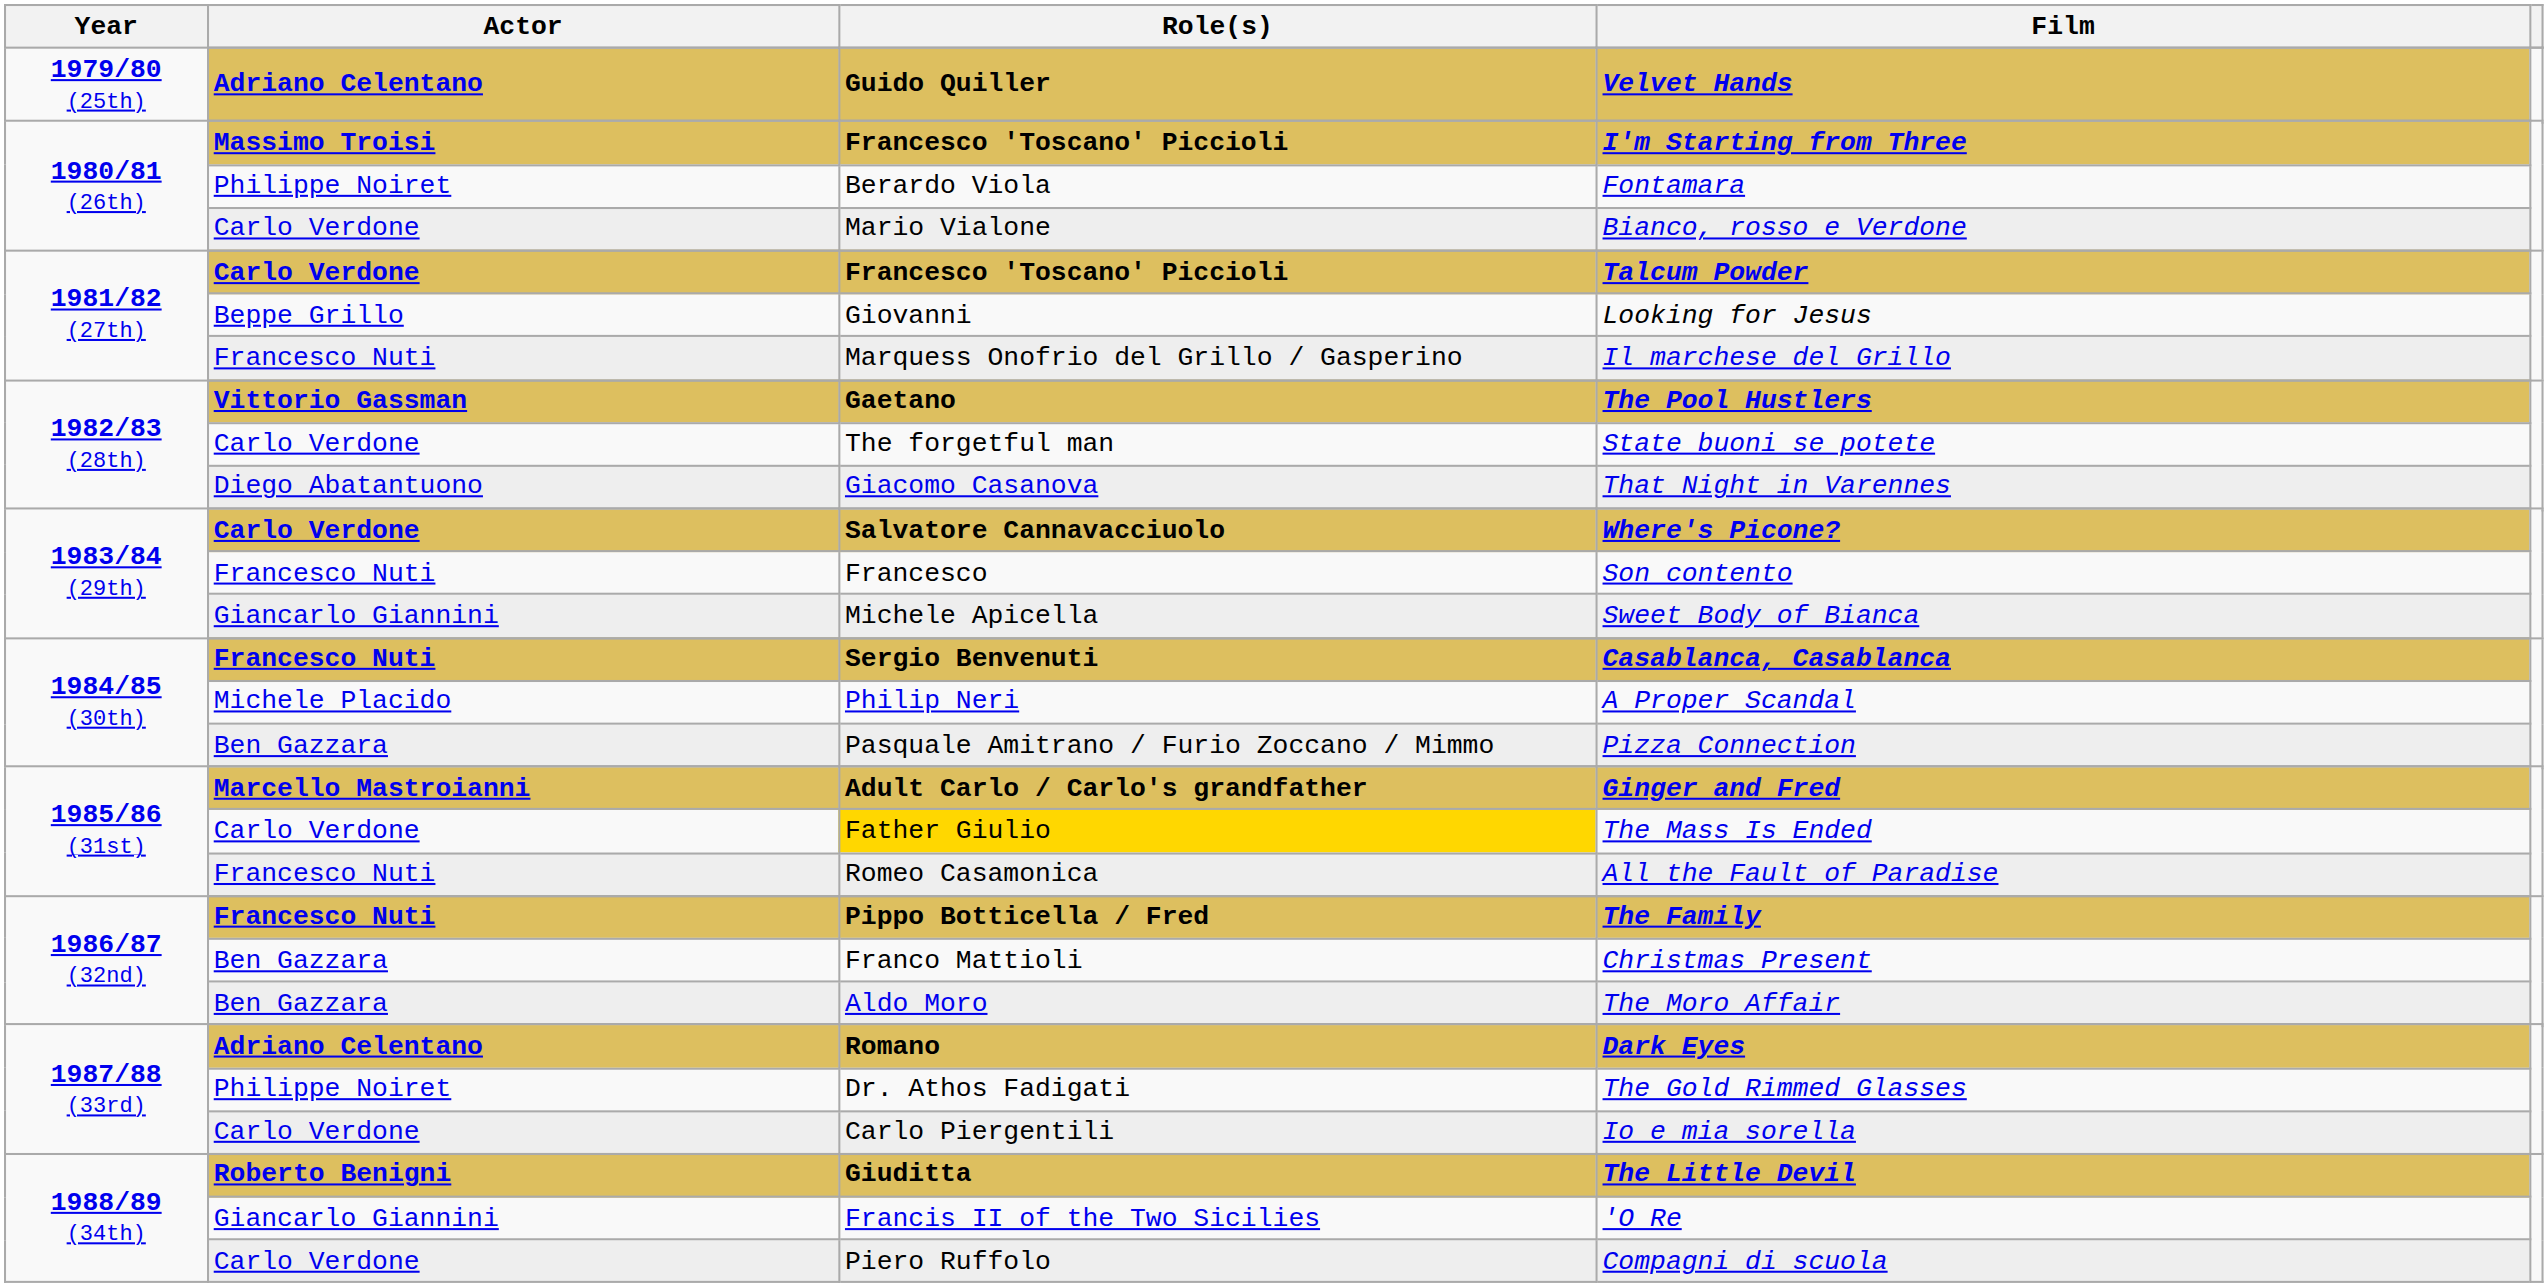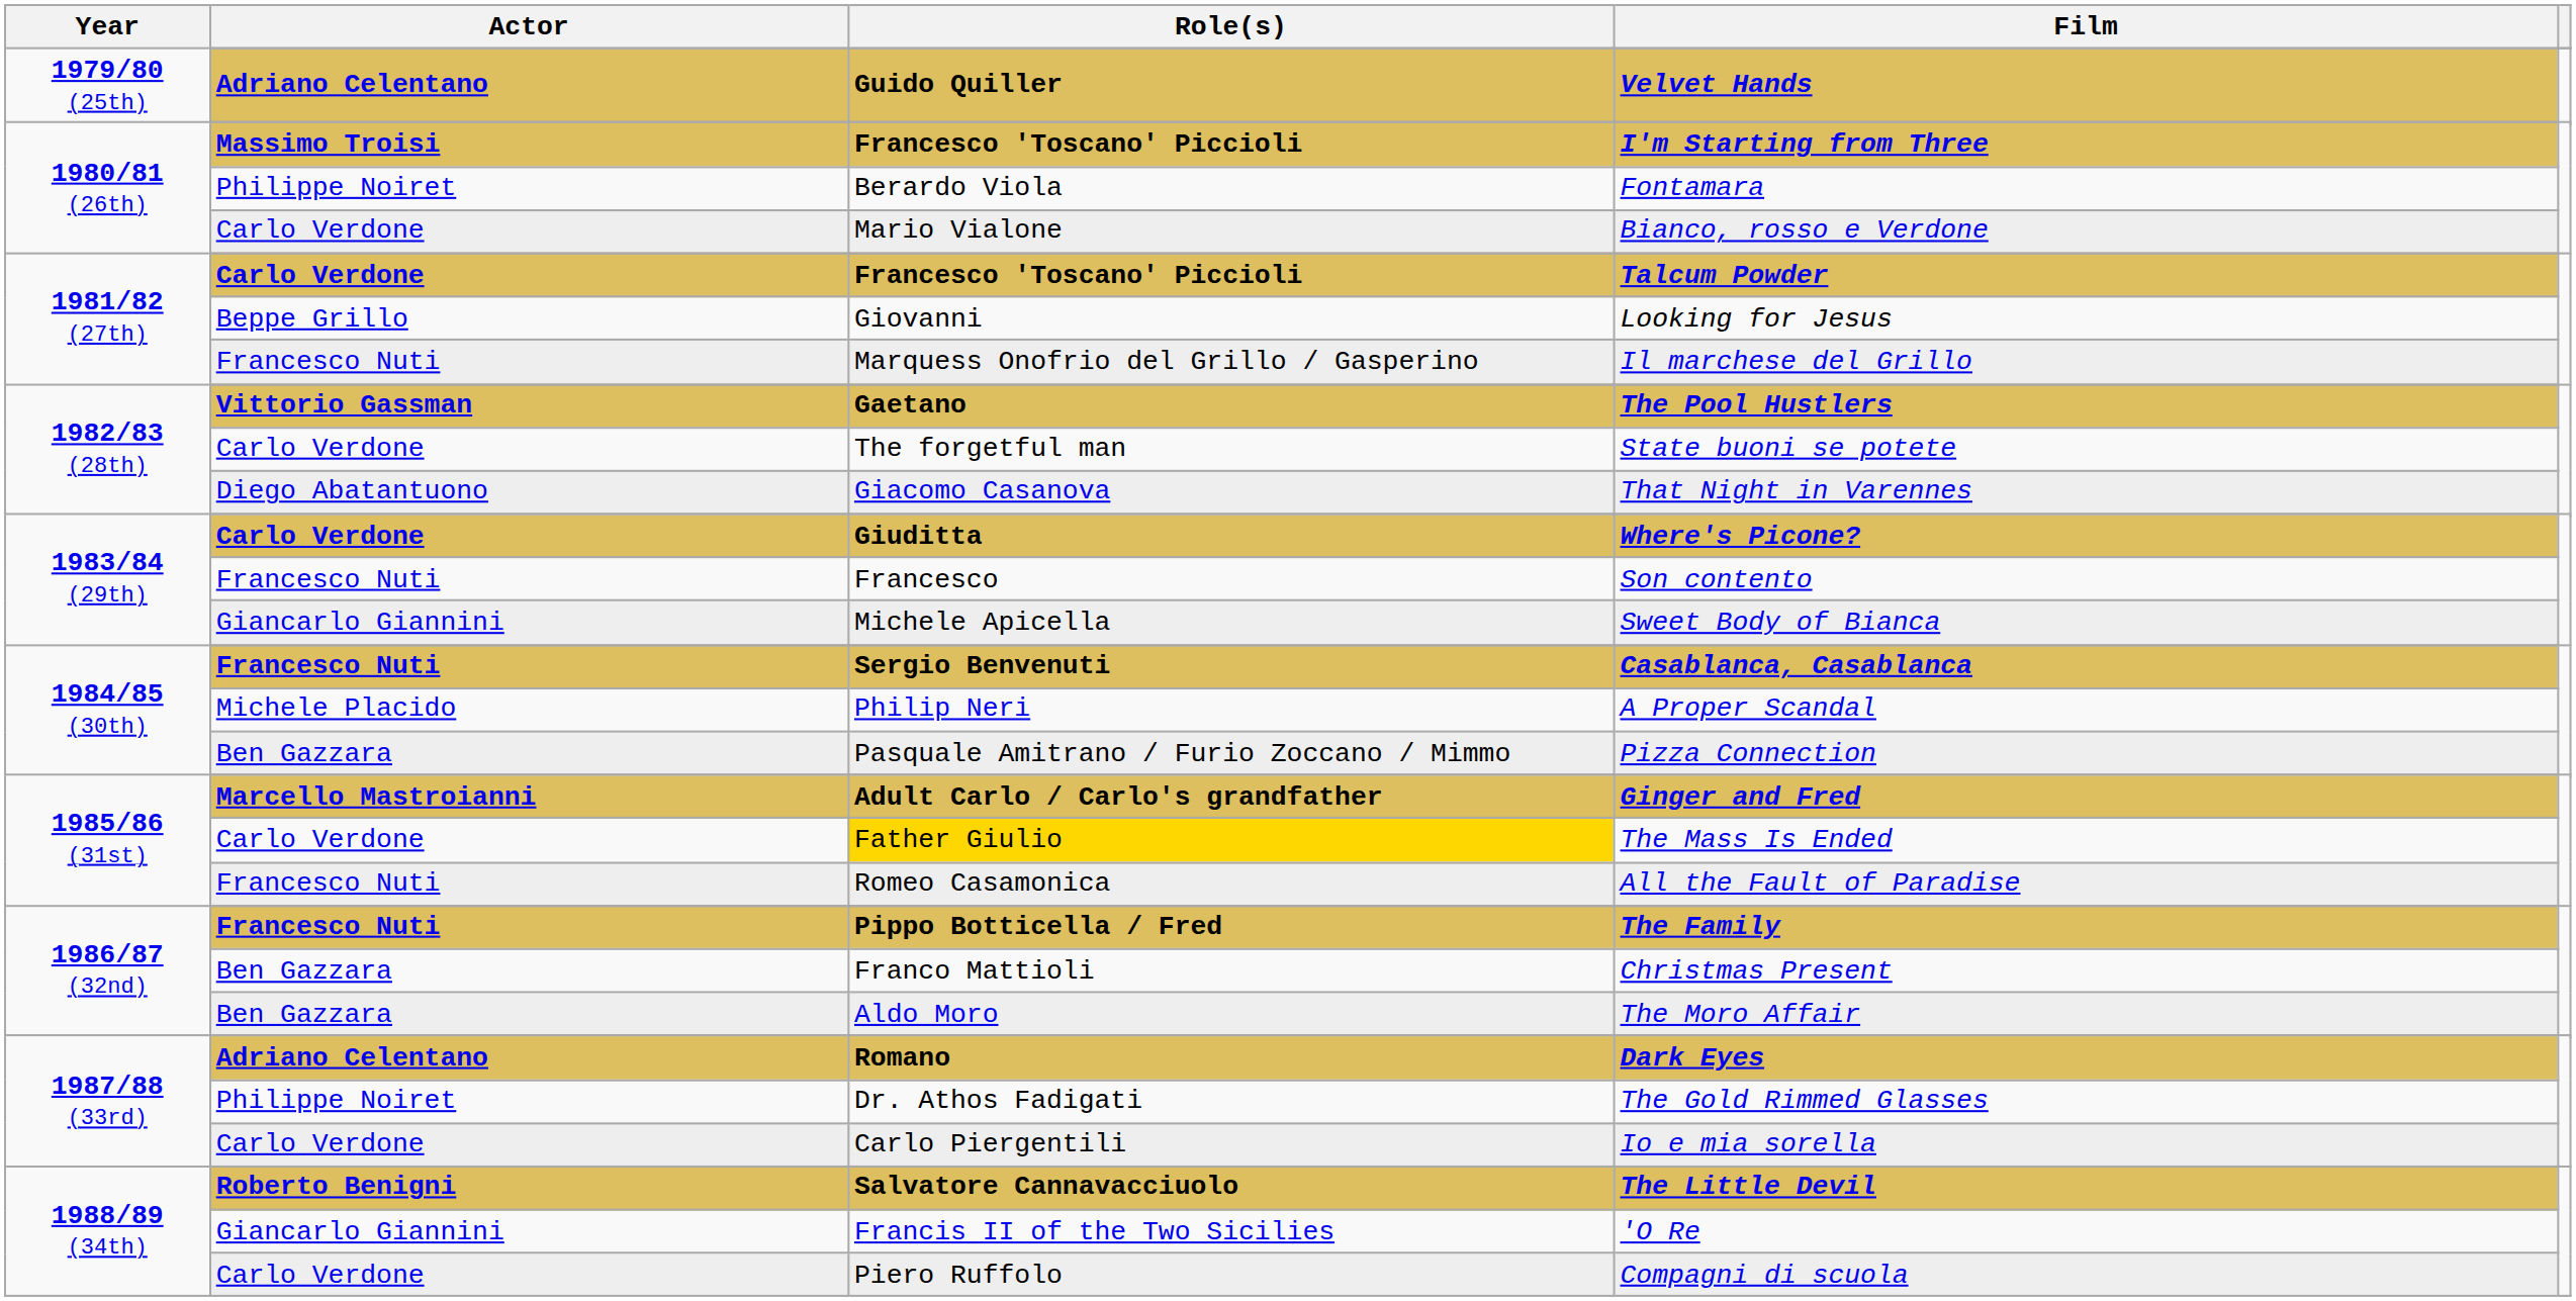 <table class="wikitable">
 <tr>
 <th width="8%">Year</th>
 <th width="25%">Actor</th>
 <th width="30%">Role(s)</th>
 <th width="70%">Film</th>
 <th width="2%" class="unstable"></th>
 </tr>
 <tr>
 <td rowspan=2 style="text-align:center"><strong><a href='#'>1979/80</a></strong><br><small><a href='#'>(25th)</a></small></td>
 </tr>
 <tr>
 <td style="background:#DDBF5F"><strong><a href='#'>Adriano Celentano</a></strong></td>
 <td style="background:#DDBF5F"><strong>Guido Quiller</strong></td>
 <td style="background:#DDBF5F"><strong><em><a href='#'>Velvet Hands</a></em></strong></td>
 <td rowspan=2 style="text-align:center"></td>
 </tr>
 <tr>
 <td rowspan=4 style="text-align:center"><strong><a href='#'>1980/81</a></strong><br><small><a href='#'>(26th)</a></small></td>
 </tr>
 <tr>
 <td style="background:#DDBF5F"><strong><a href='#'>Massimo Troisi</a></strong></td>
 <td style="background:#DDBF5F"><strong>Francesco 'Toscano' Piccioli</strong></td>
 <td style="background:#DDBF5F"><strong><em><a href='#'>I'm Starting from Three</a></em></strong></td>
 <td rowspan=4 style="text-align:center"></td>
 </tr>
 <tr>
 <td><a href='#'>Philippe Noiret</a></td>
 <td>Berardo Viola</td>
 <td><em><a href='#'>Fontamara</a></em></td>
 </tr>
 <tr style="background:#eee;">
 <td><a href='#'>Carlo Verdone</a></td>
 <td>Mario Vialone</td>
 <td><em><a href='#'>Bianco, rosso e Verdone</a></em></td>
 </tr>
 <tr>
 <td rowspan=4 style="text-align:center"><strong><a href='#'>1981/82</a></strong><br><small><a href='#'>(27th)</a></small></td>
 </tr>
 <tr>
 <td style="background:#DDBF5F"><strong><a href='#'>Carlo Verdone</a></strong></td>
 <td style="background:#DDBF5F"><strong>Francesco 'Toscano' Piccioli</strong></td>
 <td style="background:#DDBF5F"><strong><em><a href='#'>Talcum Powder</a></em></strong></td>
 <td rowspan=4 style="text-align:center"></td>
 </tr>
 <tr>
 <td><a href='#'>Beppe Grillo</a></td>
 <td>Giovanni</td>
 <td><em>Looking for Jesus</em></td>
 </tr>
 <tr style="background:#eee;">
 <td><a href='#'>Francesco Nuti</a></td>
 <td>Marquess Onofrio del Grillo / Gasperino</td>
 <td><em><a href='#'>Il marchese del Grillo</a></em></td>
 </tr>
 <tr>
 <td rowspan=4 style="text-align:center"><strong><a href='#'>1982/83</a></strong><br><small><a href='#'>(28th)</a></small></td>
 </tr>
 <tr>
 <td style="background:#DDBF5F"><strong><a href='#'>Vittorio Gassman</a></strong></td>
 <td style="background:#DDBF5F"><strong>Gaetano</strong></td>
 <td style="background:#DDBF5F"><strong><em><a href='#'>The Pool Hustlers</a></em></strong></td>
 <td rowspan=4 style="text-align:center"></td>
 </tr>
 <tr>
 <td><a href='#'>Carlo Verdone</a></td>
 <td>The forgetful man</td>
 <td><em><a href='#'>State buoni se potete</a></em></td>
 </tr>
 <tr style="background:#eee;">
 <td><a href='#'>Diego Abatantuono</a></td>
 <td><a href='#'>Giacomo Casanova</a></td>
 <td><em><a href='#'>That Night in Varennes</a></em></td>
 </tr>
 <tr>
 <td rowspan=4 style="text-align:center"><strong><a href='#'>1983/84</a></strong><br><small><a href='#'>(29th)</a></small></td>
 </tr>
 <tr>
 <td style="background:#DDBF5F"><strong><a href='#'>Carlo Verdone</a></strong></td>
-<td style="background:#DDBF5F"><strong>Salvatore Cannavacciuolo</strong></td>
+<td style="background:#DDBF5F"><strong>Giuditta</strong></td>
 <td style="background:#DDBF5F"><strong><em><a href='#'>Where's Picone?</a></em></strong></td>
 <td rowspan=4 style="text-align:center"></td>
 </tr>
 <tr>
 <td><a href='#'>Francesco Nuti</a></td>
 <td>Francesco</td>
 <td><em><a href='#'>Son contento</a></em></td>
 </tr>
 <tr style="background:#eee;">
 <td><a href='#'>Giancarlo Giannini</a></td>
 <td>Michele Apicella</td>
 <td><em><a href='#'>Sweet Body of Bianca</a></em></td>
 </tr>
 <tr>
 <td rowspan=4 style="text-align:center"><strong><a href='#'>1984/85</a></strong><br><small><a href='#'>(30th)</a></small></td>
 </tr>
 <tr>
 <td style="background:#DDBF5F"><strong><a href='#'>Francesco Nuti</a></strong></td>
 <td style="background:#DDBF5F"><strong>Sergio Benvenuti</strong></td>
 <td style="background:#DDBF5F"><strong><em><a href='#'>Casablanca, Casablanca</a></em></strong></td>
 <td rowspan=4 style="text-align:center"></td>
 </tr>
 <tr>
 <td><a href='#'>Michele Placido</a></td>
 <td><a href='#'>Philip Neri</a></td>
 <td><em><a href='#'>A Proper Scandal</a></em></td>
 </tr>
 <tr style="background:#eee;">
 <td><a href='#'>Ben Gazzara</a></td>
 <td>Pasquale Amitrano / Furio Zoccano / Mimmo</td>
 <td><em><a href='#'>Pizza Connection</a></em></td>
 </tr>
 <tr>
 <td rowspan=4 style="text-align:center"><strong><a href='#'>1985/86</a></strong><br><small><a href='#'>(31st)</a></small></td>
 </tr>
 <tr>
 <td style="background:#DDBF5F"><strong><a href='#'>Marcello Mastroianni</a></strong></td>
 <td style="background:#DDBF5F"><strong>Adult Carlo / Carlo's grandfather</strong></td>
 <td style="background:#DDBF5F"><strong><em><a href='#'>Ginger and Fred</a></em></strong></td>
 <td rowspan=4 style="text-align:center"></td>
 </tr>
 <tr>
 <td><a href='#'>Carlo Verdone</a></td>
 <td style="background: gold;">Father Giulio</td>
 <td><em><a href='#'>The Mass Is Ended</a></em></td>
 </tr>
 <tr style="background:#eee;">
 <td><a href='#'>Francesco Nuti</a></td>
 <td>Romeo Casamonica</td>
 <td><em><a href='#'>All the Fault of Paradise</a></em></td>
 </tr>
 <tr>
 <td rowspan=4 style="text-align:center"><strong><a href='#'>1986/87</a></strong><br><small><a href='#'>(32nd)</a></small></td>
 </tr>
 <tr>
 <td style="background:#DDBF5F"><strong><a href='#'>Francesco Nuti</a></strong></td>
 <td style="background:#DDBF5F"><strong>Pippo Botticella / Fred</strong></td>
 <td style="background:#DDBF5F"><strong><em><a href='#'>The Family</a></em></strong></td>
 <td rowspan=4 style="text-align:center"></td>
 </tr>
 <tr>
 <td><a href='#'>Ben Gazzara</a></td>
 <td>Franco Mattioli</td>
 <td><em><a href='#'>Christmas Present</a></em></td>
 </tr>
 <tr style="background:#eee;">
 <td><a href='#'>Ben Gazzara</a></td>
 <td><a href='#'>Aldo Moro</a></td>
 <td><em><a href='#'>The Moro Affair</a></em></td>
 </tr>
 <tr>
 <td rowspan=4 style="text-align:center"><strong><a href='#'>1987/88</a></strong><br><small><a href='#'>(33rd)</a></small></td>
 </tr>
 <tr>
 <td style="background:#DDBF5F"><strong><a href='#'>Adriano Celentano</a></strong></td>
 <td style="background:#DDBF5F"><strong>Romano</strong></td>
 <td style="background:#DDBF5F"><strong><em><a href='#'>Dark Eyes</a></em></strong></td>
 <td rowspan=4 style="text-align:center"></td>
 </tr>
 <tr>
 <td><a href='#'>Philippe Noiret</a></td>
 <td>Dr. Athos Fadigati</td>
 <td><em><a href='#'>The Gold Rimmed Glasses</a></em></td>
 </tr>
 <tr style="background:#eee;">
 <td><a href='#'>Carlo Verdone</a></td>
 <td>Carlo Piergentili</td>
 <td><em><a href='#'>Io e mia sorella</a></em></td>
 </tr>
 <tr>
 <td rowspan=4 style="text-align:center"><strong><a href='#'>1988/89</a></strong><br><small><a href='#'>(34th)</a></small></td>
 </tr>
 <tr>
 <td style="background:#DDBF5F"><strong><a href='#'>Roberto Benigni</a></strong></td>
-<td style="background:#DDBF5F"><strong>Giuditta</strong></td>
+<td style="background:#DDBF5F"><strong>Salvatore Cannavacciuolo</strong></td>
 <td style="background:#DDBF5F"><strong><em><a href='#'>The Little Devil</a></em></strong></td>
 <td rowspan=4 style="text-align:center"></td>
 </tr>
 <tr>
 <td><a href='#'>Giancarlo Giannini</a></td>
 <td><a href='#'>Francis II of the Two Sicilies</a></td>
 <td><em><a href='#'>'O Re</a></em></td>
 </tr>
 <tr style="background:#eee;">
 <td><a href='#'>Carlo Verdone</a></td>
 <td>Piero Ruffolo</td>
 <td><em><a href='#'>Compagni di scuola</a></em></td>
 </tr>
 </table>
